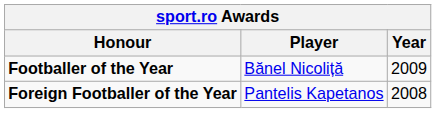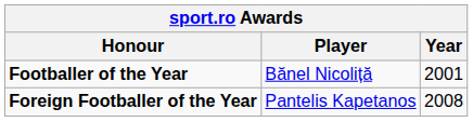 <table class="wikitable" align=center>
 <tr>
 <th Colspan=3><a href='#'>sport.ro</a> Awards</th>
 </tr>
 <tr>
 <th Align=Left>Honour</th>
 <th Align=Left>Player</th>
 <th Align=Left>Year</th>
 </tr>
 <tr>
 <td valign="top" Rowspan=1 Align=left><strong>Footballer of the Year</strong></td>
 <td><a href='#'>Bănel Nicoliță</a></td>
-<td class="wikitable" align=center>2009</td>
+<td class="wikitable" align=center>2001</td>
 </tr>
 <tr>
 <td valign="top" Rowspan=1 Align=left><strong>Foreign Footballer of the Year</strong></td>
 <td><a href='#'>Pantelis Kapetanos</a></td>
 <td class="wikitable" align=center>2008</td>
 </tr>
 </table>
